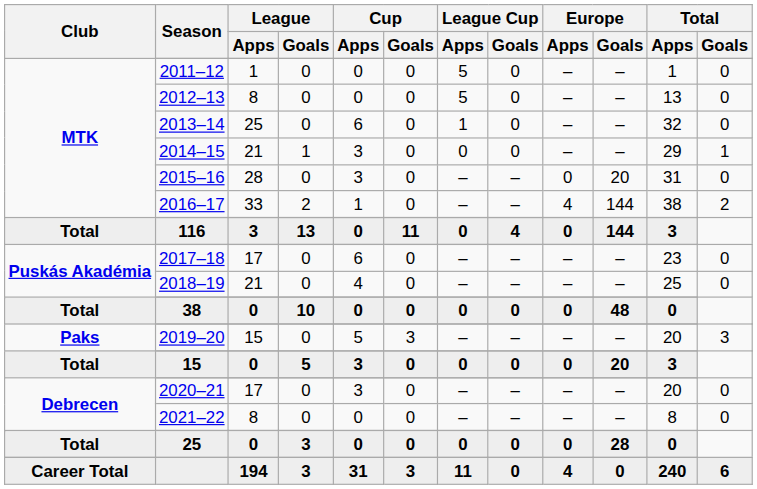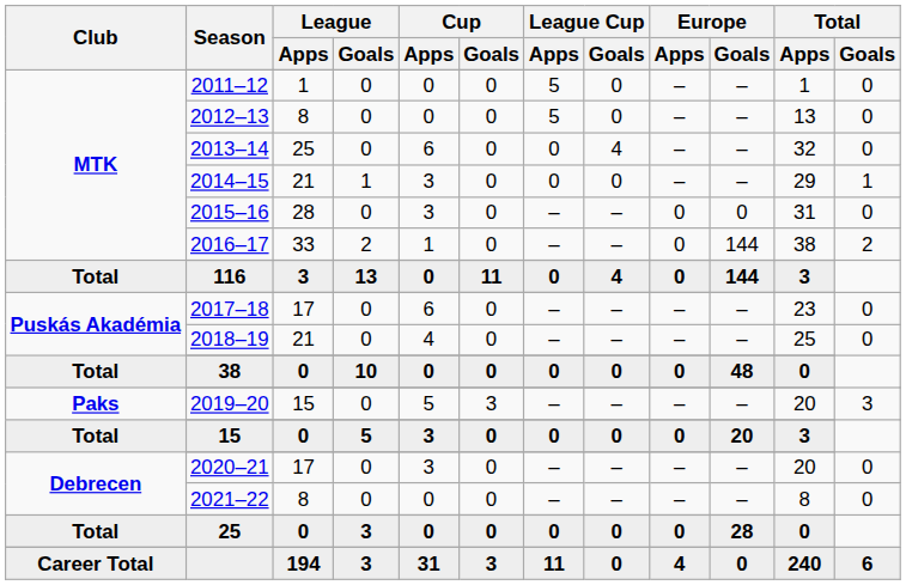 <table class="wikitable" style="font-size:90%; text-align: center;">
 <tr>
 <th rowspan="2">Club</th>
 <th rowspan="2">Season</th>
 <th colspan="2">League</th>
 <th colspan="2">Cup</th>
 <th colspan="2">League Cup</th>
 <th colspan="2">Europe</th>
 <th colspan="2">Total</th>
 </tr>
 <tr>
 <th>Apps</th>
 <th>Goals</th>
 <th>Apps</th>
 <th>Goals</th>
 <th>Apps</th>
 <th>Goals</th>
 <th>Apps</th>
 <th>Goals</th>
 <th>Apps</th>
 <th>Goals</th>
 </tr>
 <tr ||-||-||-|->
 <td rowspan="8" valign="center"><strong><a href='#'>MTK</a></strong></td>
 </tr>
 <tr>
 <td><a href='#'>2011–12</a></td>
 <td>1</td>
 <td>0</td>
 <td>0</td>
 <td>0</td>
 <td>5</td>
 <td>0</td>
 <td>–</td>
 <td>–</td>
 <td>1</td>
 <td>0</td>
 </tr>
 <tr>
 <td><a href='#'>2012–13</a></td>
 <td>8</td>
 <td>0</td>
 <td>0</td>
 <td>0</td>
 <td>5</td>
 <td>0</td>
 <td>–</td>
 <td>–</td>
 <td>13</td>
 <td>0</td>
 </tr>
 <tr>
 <td><a href='#'>2013–14</a></td>
 <td>25</td>
 <td>0</td>
 <td>6</td>
 <td>0</td>
-<td>1</td>
 <td>0</td>
+<td>4</td>
 <td>–</td>
 <td>–</td>
 <td>32</td>
 <td>0</td>
 </tr>
 <tr>
 <td><a href='#'>2014–15</a></td>
 <td>21</td>
 <td>1</td>
 <td>3</td>
 <td>0</td>
 <td>0</td>
 <td>0</td>
 <td>–</td>
 <td>–</td>
 <td>29</td>
 <td>1</td>
 </tr>
 <tr>
 <td><a href='#'>2015–16</a></td>
 <td>28</td>
 <td>0</td>
 <td>3</td>
 <td>0</td>
 <td>–</td>
 <td>–</td>
 <td>0</td>
-<td>20</td>
+<td>0</td>
 <td>31</td>
 <td>0</td>
 </tr>
 <tr>
 <td><a href='#'>2016–17</a></td>
 <td>33</td>
 <td>2</td>
 <td>1</td>
 <td>0</td>
 <td>–</td>
 <td>–</td>
-<td>4</td>
+<td>0</td>
 <td>144</td>
 <td>38</td>
 <td>2</td>
 </tr>
 <tr>
 </tr>
 <tr style="font-weight:bold; background-color:#eeeeee;">
 <td>Total</td>
 <td>116</td>
 <td>3</td>
 <td>13</td>
 <td>0</td>
 <td>11</td>
 <td>0</td>
 <td>4</td>
 <td>0</td>
 <td>144</td>
 <td>3</td>
 </tr>
 <tr>
 <td rowspan="4" valign="center"><strong><a href='#'>Puskás Akadémia</a></strong></td>
 </tr>
 <tr>
 <td><a href='#'>2017–18</a></td>
 <td>17</td>
 <td>0</td>
 <td>6</td>
 <td>0</td>
 <td>–</td>
 <td>–</td>
 <td>–</td>
 <td>–</td>
 <td>23</td>
 <td>0</td>
 </tr>
 <tr>
 <td><a href='#'>2018–19</a></td>
 <td>21</td>
 <td>0</td>
 <td>4</td>
 <td>0</td>
 <td>–</td>
 <td>–</td>
 <td>–</td>
 <td>–</td>
 <td>25</td>
 <td>0</td>
 </tr>
 <tr>
 </tr>
 <tr style="font-weight:bold; background-color:#eeeeee;">
 <td>Total</td>
 <td>38</td>
 <td>0</td>
 <td>10</td>
 <td>0</td>
 <td>0</td>
 <td>0</td>
 <td>0</td>
 <td>0</td>
 <td>48</td>
 <td>0</td>
 </tr>
 <tr>
 <td rowspan="3" valign="center"><strong><a href='#'>Paks</a></strong></td>
 </tr>
 <tr>
 <td><a href='#'>2019–20</a></td>
 <td>15</td>
 <td>0</td>
 <td>5</td>
 <td>3</td>
 <td>–</td>
 <td>–</td>
 <td>–</td>
 <td>–</td>
 <td>20</td>
 <td>3</td>
 </tr>
 <tr>
 </tr>
 <tr style="font-weight:bold; background-color:#eeeeee;">
 <td>Total</td>
 <td>15</td>
 <td>0</td>
 <td>5</td>
 <td>3</td>
 <td>0</td>
 <td>0</td>
 <td>0</td>
 <td>0</td>
 <td>20</td>
 <td>3</td>
 </tr>
 <tr>
 <td rowspan="4" valign="center"><strong><a href='#'>Debrecen</a></strong></td>
 </tr>
 <tr>
 <td><a href='#'>2020–21</a></td>
 <td>17</td>
 <td>0</td>
 <td>3</td>
 <td>0</td>
 <td>–</td>
 <td>–</td>
 <td>–</td>
 <td>–</td>
 <td>20</td>
 <td>0</td>
 </tr>
 <tr>
 <td><a href='#'>2021–22</a></td>
 <td>8</td>
 <td>0</td>
 <td>0</td>
 <td>0</td>
 <td>–</td>
 <td>–</td>
 <td>–</td>
 <td>–</td>
 <td>8</td>
 <td>0</td>
 </tr>
 <tr>
 </tr>
 <tr style="font-weight:bold; background-color:#eeeeee;">
 <td>Total</td>
 <td>25</td>
 <td>0</td>
 <td>3</td>
 <td>0</td>
 <td>0</td>
 <td>0</td>
 <td>0</td>
 <td>0</td>
 <td>28</td>
 <td>0</td>
 </tr>
 <tr>
 </tr>
 <tr style="font-weight:bold; background-color:#eeeeee;">
 <td rowspan="1" valign="top"><strong>Career Total</strong></td>
 <td></td>
 <td><strong>194</strong></td>
 <td><strong>3</strong></td>
 <td><strong>31</strong></td>
 <td><strong>3</strong></td>
 <td><strong>11</strong></td>
 <td><strong>0</strong></td>
 <td><strong>4</strong></td>
 <td><strong>0</strong></td>
 <td><strong>240</strong></td>
 <td><strong>6</strong></td>
 </tr>
 </table>
